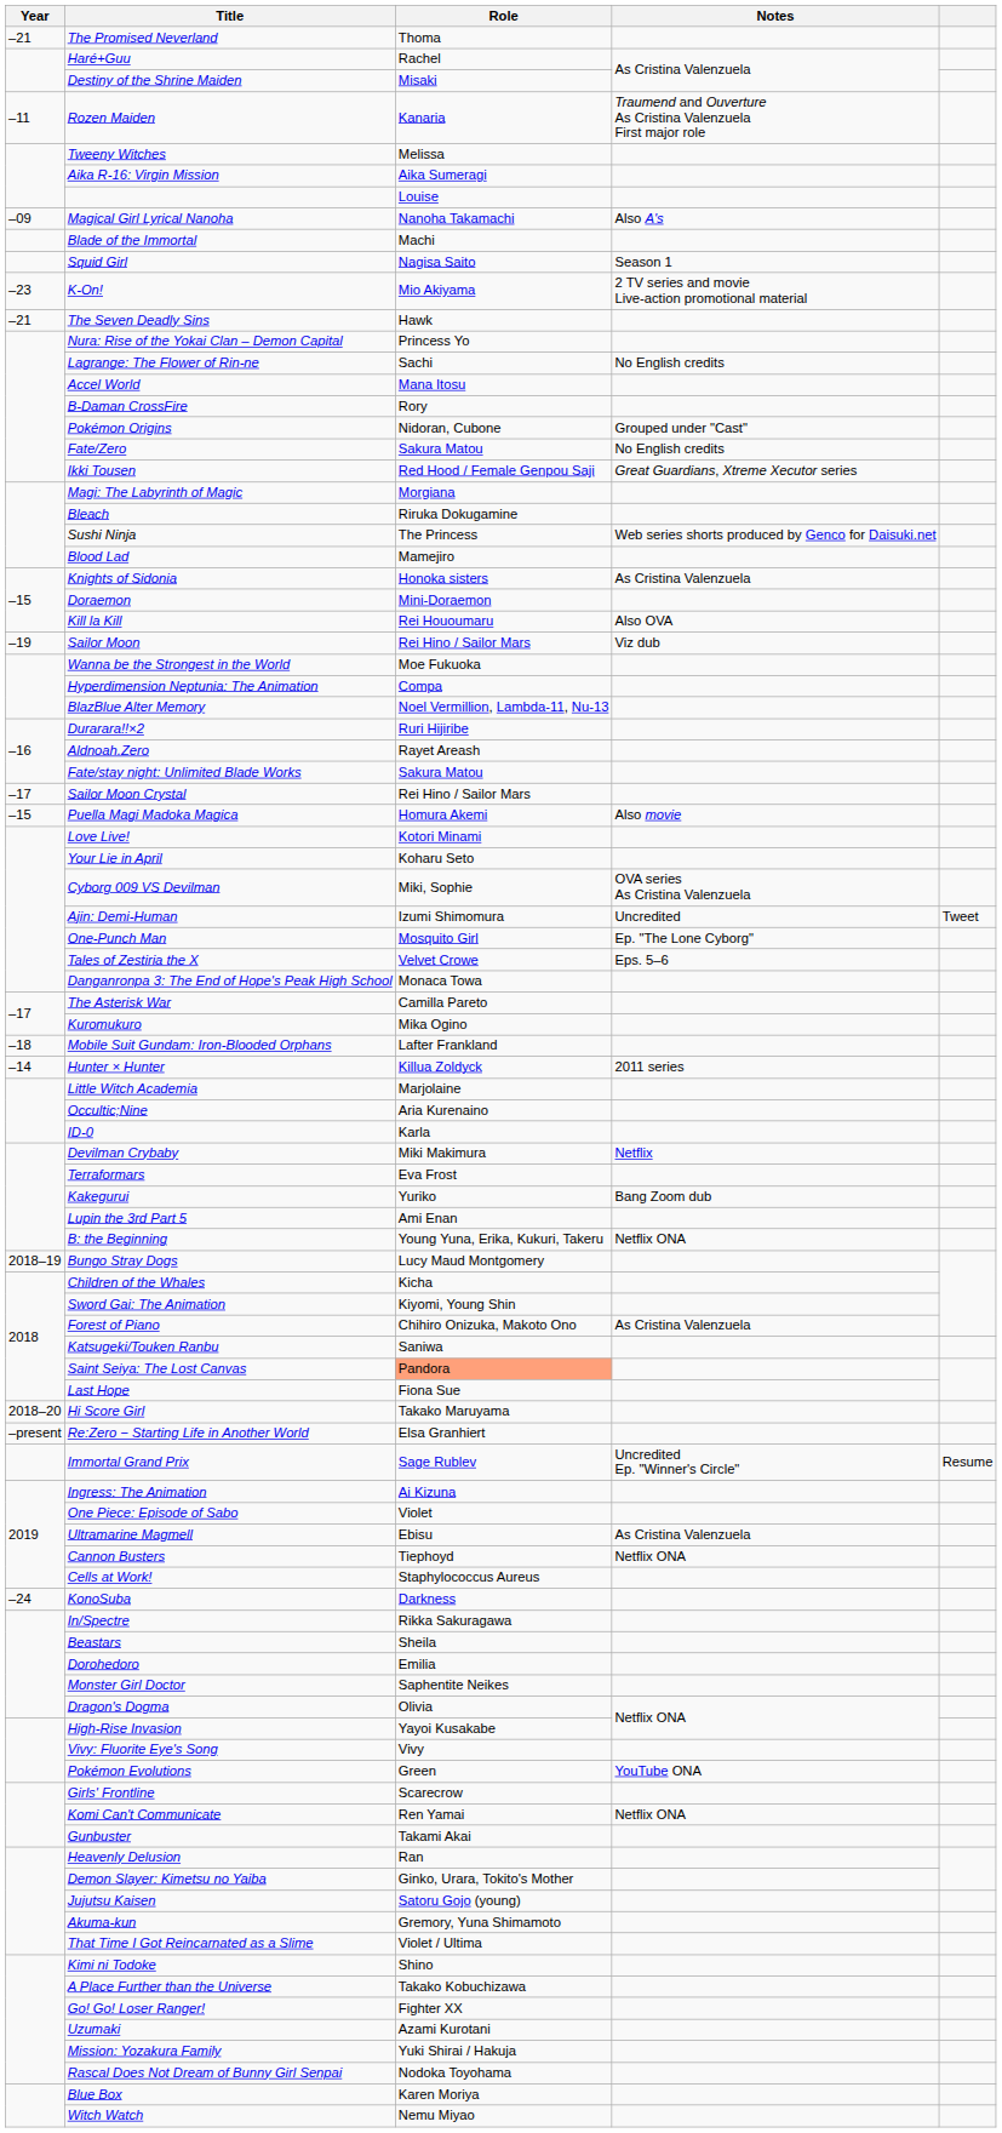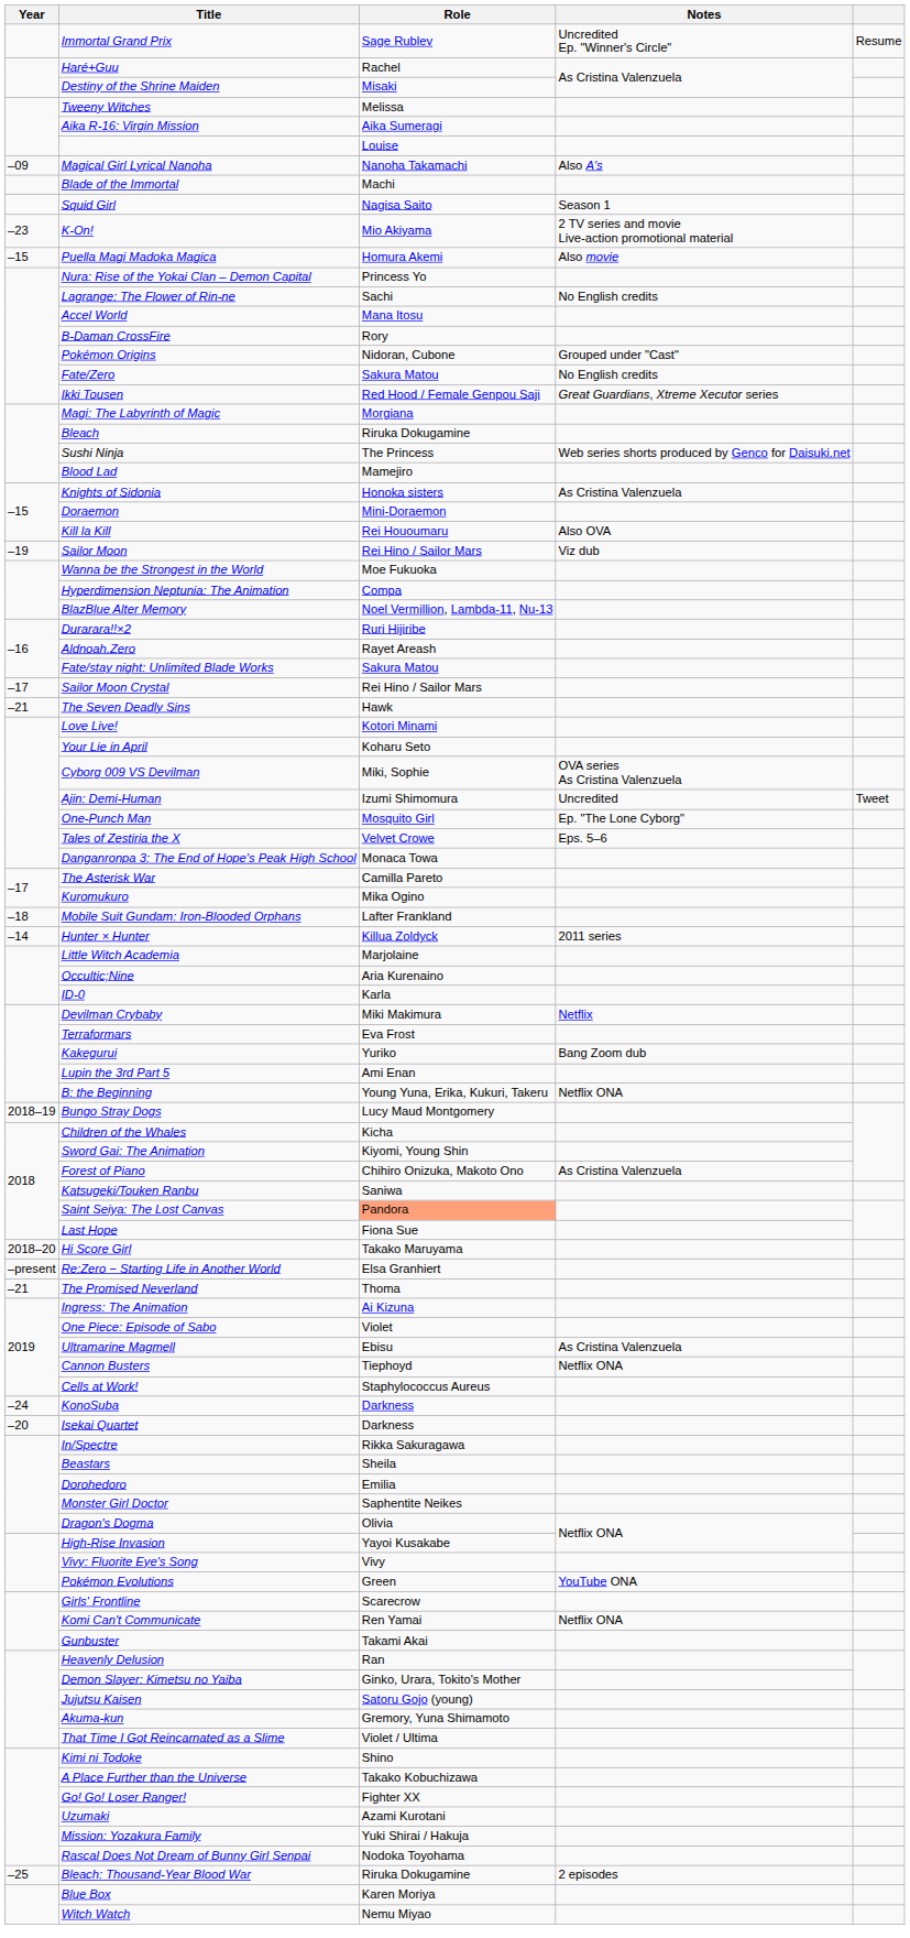 <table class="wikitable sortable plainrowheaders">
 <tr>
 <th>Year </th>
 <th>Title</th>
 <th>Role </th>
 <th class="unsortable">Notes</th>
 <th class="unsortable"></th>
 </tr>
 <tr>
-<td>–21</td>
-<td><em><a href='#'>The Promised Neverland</a></em></td>
-<td>Thoma</td>
 <td></td>
-<td></td>
+<td><em><a href='#'>Immortal Grand Prix</a></em></td>
+<td><a href='#'>Sage Rublev</a> </td>
+<td>Uncredited<br>Ep. "Winner's Circle"</td>
+<td>Resume</td>
 </tr>
 <tr>
 <td rowspan="2"></td>
 <td><em><a href='#'>Haré+Guu</a></em></td>
 <td>Rachel</td>
 <td rowspan="2">As Cristina Valenzuela</td>
 <td></td>
 </tr>
 <tr>
 <td><em><a href='#'>Destiny of the Shrine Maiden</a></em></td>
 <td><a href='#'>Misaki</a></td>
-<td></td>
-</tr>
-<tr>
-<td>–11</td>
-<td><em><a href='#'>Rozen Maiden</a></em></td>
-<td><a href='#'>Kanaria</a></td>
-<td><em>Traumend</em> and <em>Ouverture</em><br>As Cristina Valenzuela <br>First major role</td>
 <td></td>
 </tr>
 <tr>
 <td rowspan="3"></td>
 <td><em><a href='#'>Tweeny Witches</a></em></td>
 <td>Melissa</td>
 <td></td>
 <td></td>
 </tr>
 <tr>
 <td><em><a href='#'>Aika R-16: Virgin Mission</a></em></td>
 <td><a href='#'>Aika Sumeragi</a></td>
 <td></td>
 <td></td>
 </tr>
 <tr>
 <td><em></em></td>
 <td><a href='#'>Louise</a></td>
 <td></td>
 <td></td>
 </tr>
 <tr>
 <td>–09</td>
 <td><em><a href='#'>Magical Girl Lyrical Nanoha</a></em></td>
 <td><a href='#'>Nanoha Takamachi</a></td>
 <td>Also <em><a href='#'>A's</a></em></td>
 <td></td>
 </tr>
 <tr>
 <td></td>
 <td><em><a href='#'>Blade of the Immortal</a></em></td>
 <td>Machi</td>
 <td></td>
 <td></td>
 </tr>
 <tr>
 <td></td>
 <td><em><a href='#'>Squid Girl</a></em></td>
 <td><a href='#'>Nagisa Saito</a></td>
 <td>Season 1</td>
 <td></td>
 </tr>
 <tr>
 <td>–23</td>
 <td><em><a href='#'>K-On!</a></em></td>
 <td><a href='#'>Mio Akiyama</a></td>
 <td>2 TV series and movie<br>Live-action promotional material</td>
 <td></td>
 </tr>
 <tr>
-<td>–21</td>
-<td><em><a href='#'>The Seven Deadly Sins</a></em></td>
-<td>Hawk</td>
-<td></td>
+<td>–15</td>
+<td><em><a href='#'>Puella Magi Madoka Magica</a></em></td>
+<td><a href='#'>Homura Akemi</a></td>
+<td>Also <em><a href='#'>movie</a></em></td>
 <td></td>
 </tr>
 <tr>
 <td rowspan="7"></td>
 <td><em><a href='#'>Nura: Rise of the Yokai Clan – Demon Capital</a></em></td>
 <td>Princess Yo</td>
 <td></td>
 <td></td>
 </tr>
 <tr>
 <td><em><a href='#'>Lagrange: The Flower of Rin-ne</a></em></td>
 <td>Sachi</td>
 <td>No English credits</td>
 <td></td>
 </tr>
 <tr>
 <td><em><a href='#'>Accel World</a></em></td>
 <td><a href='#'>Mana Itosu</a></td>
 <td></td>
 <td></td>
 </tr>
 <tr>
 <td><em><a href='#'>B-Daman CrossFire</a></em></td>
 <td>Rory</td>
 <td></td>
 <td></td>
 </tr>
 <tr>
 <td><em><a href='#'>Pokémon Origins</a></em></td>
 <td>Nidoran, Cubone</td>
 <td>Grouped under "Cast"</td>
 <td></td>
 </tr>
 <tr>
 <td><em><a href='#'>Fate/Zero</a></em></td>
 <td><a href='#'>Sakura Matou</a></td>
 <td>No English credits</td>
 <td></td>
 </tr>
 <tr>
 <td><em><a href='#'>Ikki Tousen</a></em></td>
 <td><a href='#'>Red Hood / Female Genpou Saji</a></td>
 <td><em>Great Guardians</em>, <em>Xtreme Xecutor</em> series</td>
 <td></td>
 </tr>
 <tr>
 <td rowspan="4"></td>
 <td><em><a href='#'>Magi: The Labyrinth of Magic</a></em></td>
 <td><a href='#'>Morgiana</a></td>
 <td></td>
 <td></td>
 </tr>
 <tr>
 <td><em><a href='#'>Bleach</a></em></td>
 <td>Riruka Dokugamine</td>
 <td></td>
 <td></td>
 </tr>
 <tr>
 <td><em>Sushi Ninja</em></td>
 <td>The Princess</td>
 <td>Web series shorts produced by <a href='#'>Genco</a> for <a href='#'>Daisuki.net</a></td>
 <td></td>
 </tr>
 <tr>
 <td><em><a href='#'>Blood Lad</a></em></td>
 <td>Mamejiro</td>
 <td></td>
 <td></td>
 </tr>
 <tr>
 <td rowspan="3">–15</td>
 <td><em><a href='#'>Knights of Sidonia</a></em></td>
 <td><a href='#'>Honoka sisters</a></td>
 <td>As Cristina Valenzuela</td>
 <td></td>
 </tr>
 <tr>
 <td><em><a href='#'>Doraemon</a></em></td>
 <td><a href='#'>Mini-Doraemon</a></td>
 <td></td>
 <td></td>
 </tr>
 <tr>
 <td><em><a href='#'>Kill la Kill</a></em></td>
 <td><a href='#'>Rei Hououmaru</a></td>
 <td>Also OVA</td>
 <td></td>
 </tr>
 <tr>
 <td>–19</td>
 <td><em><a href='#'>Sailor Moon</a></em></td>
 <td><a href='#'>Rei Hino / Sailor Mars</a></td>
 <td>Viz dub</td>
 <td></td>
 </tr>
 <tr>
 <td rowspan="3"></td>
 <td><em><a href='#'>Wanna be the Strongest in the World</a></em></td>
 <td>Moe Fukuoka</td>
 <td></td>
 <td></td>
 </tr>
 <tr>
 <td><em><a href='#'>Hyperdimension Neptunia: The Animation</a></em></td>
 <td><a href='#'>Compa</a></td>
 <td></td>
 <td></td>
 </tr>
 <tr>
 <td><em><a href='#'>BlazBlue Alter Memory</a></em></td>
 <td><a href='#'>Noel Vermillion</a>, <a href='#'>Lambda-11</a>, <a href='#'>Nu-13</a></td>
 <td></td>
 <td></td>
 </tr>
 <tr>
 <td rowspan="3">–16</td>
 <td><em><a href='#'>Durarara!!×2</a></em></td>
 <td><a href='#'>Ruri Hijiribe</a></td>
 <td></td>
 <td></td>
 </tr>
 <tr>
 <td><em><a href='#'>Aldnoah.Zero</a></em></td>
 <td>Rayet Areash</td>
 <td></td>
 <td></td>
 </tr>
 <tr>
 <td><em><a href='#'>Fate/stay night: Unlimited Blade Works</a></em></td>
 <td><a href='#'>Sakura Matou</a></td>
 <td></td>
 <td></td>
 </tr>
 <tr>
 <td>–17</td>
 <td><em><a href='#'>Sailor Moon Crystal</a></em></td>
 <td>Rei Hino / Sailor Mars</td>
 <td></td>
 <td></td>
 </tr>
 <tr>
-<td>–15</td>
-<td><em><a href='#'>Puella Magi Madoka Magica</a></em></td>
-<td><a href='#'>Homura Akemi</a></td>
-<td>Also <em><a href='#'>movie</a></em></td>
+<td>–21</td>
+<td><em><a href='#'>The Seven Deadly Sins</a></em></td>
+<td>Hawk</td>
+<td></td>
 <td></td>
 </tr>
 <tr>
 <td rowspan="7"></td>
 <td><em><a href='#'>Love Live!</a></em></td>
 <td><a href='#'>Kotori Minami</a></td>
 <td></td>
 <td></td>
 </tr>
 <tr>
 <td><em><a href='#'>Your Lie in April</a></em></td>
 <td>Koharu Seto</td>
 <td></td>
 <td></td>
 </tr>
 <tr>
 <td><em><a href='#'>Cyborg 009 VS Devilman</a></em></td>
 <td>Miki, Sophie</td>
 <td>OVA series<br>As Cristina Valenzuela</td>
 <td></td>
 </tr>
 <tr>
 <td><em><a href='#'>Ajin: Demi-Human</a></em></td>
 <td>Izumi Shimomura</td>
 <td>Uncredited</td>
 <td> Tweet</td>
 </tr>
 <tr>
 <td><em><a href='#'>One-Punch Man</a></em></td>
 <td><a href='#'>Mosquito Girl</a></td>
 <td>Ep. "The Lone Cyborg"</td>
 <td></td>
 </tr>
 <tr>
 <td><em><a href='#'>Tales of Zestiria the X</a></em></td>
 <td><a href='#'>Velvet Crowe</a></td>
 <td>Eps. 5–6</td>
 <td></td>
 </tr>
 <tr>
 <td><em><a href='#'>Danganronpa 3: The End of Hope's Peak High School</a></em></td>
 <td>Monaca Towa</td>
 <td></td>
 <td></td>
 </tr>
 <tr>
 <td rowspan="2">–17</td>
 <td><em><a href='#'>The Asterisk War</a></em></td>
 <td>Camilla Pareto</td>
 <td></td>
 <td></td>
 </tr>
 <tr>
 <td><em><a href='#'>Kuromukuro</a></em></td>
 <td>Mika Ogino</td>
 <td></td>
 <td></td>
 </tr>
 <tr>
 <td>–18</td>
 <td><em><a href='#'>Mobile Suit Gundam: Iron-Blooded Orphans</a></em></td>
 <td>Lafter Frankland</td>
 <td></td>
 <td></td>
 </tr>
 <tr>
 <td>–14</td>
 <td><em><a href='#'>Hunter × Hunter</a></em></td>
 <td><a href='#'>Killua Zoldyck</a></td>
 <td>2011 series</td>
 <td></td>
 </tr>
 <tr>
 <td rowspan="3"></td>
 <td><em><a href='#'>Little Witch Academia</a></em></td>
 <td>Marjolaine</td>
 <td></td>
 <td></td>
 </tr>
 <tr>
 <td><em><a href='#'>Occultic;Nine</a></em></td>
 <td>Aria Kurenaino</td>
 <td></td>
 <td></td>
 </tr>
 <tr>
 <td><em><a href='#'>ID-0</a></em></td>
 <td>Karla</td>
 <td></td>
 <td></td>
 </tr>
 <tr>
 <td rowspan="5"></td>
 <td><em><a href='#'>Devilman Crybaby</a></em></td>
 <td>Miki Makimura</td>
 <td><a href='#'>Netflix</a> </td>
 <td></td>
 </tr>
 <tr>
 <td><em><a href='#'>Terraformars</a></em></td>
 <td>Eva Frost</td>
 <td> </td>
 <td></td>
 </tr>
 <tr>
 <td><em><a href='#'>Kakegurui</a></em></td>
 <td>Yuriko</td>
 <td>Bang Zoom dub</td>
 <td></td>
 </tr>
 <tr>
 <td><em><a href='#'>Lupin the 3rd Part 5</a></em></td>
 <td>Ami Enan</td>
 <td></td>
 <td></td>
 </tr>
 <tr>
 <td><em><a href='#'>B: the Beginning</a></em></td>
 <td>Young Yuna, Erika, Kukuri, Takeru</td>
 <td>Netflix ONA</td>
 <td></td>
 </tr>
 <tr>
 <td>2018–19</td>
 <td><em><a href='#'>Bungo Stray Dogs</a></em></td>
 <td>Lucy Maud Montgomery</td>
 <td></td>
 <td rowspan="4"></td>
 </tr>
 <tr>
 <td rowspan="6">2018</td>
 <td><em><a href='#'>Children of the Whales</a></em></td>
 <td>Kicha</td>
 <td></td>
 </tr>
 <tr>
 <td><em><a href='#'>Sword Gai: The Animation</a></em></td>
 <td>Kiyomi, Young Shin</td>
 <td></td>
 </tr>
 <tr>
 <td><em><a href='#'>Forest of Piano</a></em></td>
 <td>Chihiro Onizuka, Makoto Ono</td>
 <td>As Cristina Valenzuela</td>
 </tr>
 <tr>
 <td><em><a href='#'>Katsugeki/Touken Ranbu</a></em></td>
 <td>Saniwa</td>
 <td></td>
 <td></td>
 </tr>
 <tr>
 <td><em><a href='#'>Saint Seiya: The Lost Canvas</a></em></td>
 <td style="background: lightsalmon;">Pandora</td>
 <td></td>
 <td rowspan="2"></td>
 </tr>
 <tr>
 <td><em><a href='#'>Last Hope</a></em></td>
 <td>Fiona Sue</td>
 <td></td>
 </tr>
 <tr>
 <td>2018–20</td>
 <td><em><a href='#'>Hi Score Girl</a></em></td>
 <td>Takako Maruyama</td>
 <td></td>
 <td></td>
 </tr>
 <tr>
 <td>–present</td>
 <td><em><a href='#'>Re:Zero − Starting Life in Another World</a></em></td>
 <td>Elsa Granhiert</td>
 <td></td>
 <td></td>
 </tr>
 <tr>
+<td>–21</td>
+<td><em><a href='#'>The Promised Neverland</a></em></td>
+<td>Thoma</td>
 <td></td>
-<td><em><a href='#'>Immortal Grand Prix</a></em></td>
-<td><a href='#'>Sage Rublev</a> </td>
-<td>Uncredited<br>Ep. "Winner's Circle"</td>
-<td>Resume</td>
+<td></td>
 </tr>
 <tr>
 <td rowspan="5">2019</td>
 <td><em><a href='#'>Ingress: The Animation</a></em></td>
 <td><a href='#'>Ai Kizuna</a></td>
 <td></td>
 <td></td>
 </tr>
 <tr>
 <td><em><a href='#'>One Piece: Episode of Sabo</a></em></td>
 <td>Violet</td>
 <td></td>
 <td></td>
 </tr>
 <tr>
 <td><em><a href='#'>Ultramarine Magmell</a></em></td>
 <td>Ebisu</td>
 <td>As Cristina Valenzuela</td>
 <td></td>
 </tr>
 <tr>
 <td><em><a href='#'>Cannon Busters</a></em></td>
 <td>Tiephoyd</td>
 <td>Netflix ONA</td>
 <td></td>
 </tr>
 <tr>
 <td><em><a href='#'>Cells at Work!</a></em></td>
 <td>Staphylococcus Aureus</td>
 <td></td>
 <td></td>
 </tr>
 <tr>
 <td>–24</td>
 <td><em><a href='#'>KonoSuba</a></em></td>
 <td><a href='#'>Darkness</a></td>
+<td></td>
+<td></td>
+</tr>
+<tr>
+<td>–20</td>
+<td><em><a href='#'>Isekai Quartet</a></em></td>
+<td>Darkness</td>
 <td></td>
 <td></td>
 </tr>
 <tr>
 <td rowspan="5"></td>
 <td><em><a href='#'>In/Spectre</a></em></td>
 <td>Rikka Sakuragawa</td>
 <td></td>
 <td></td>
 </tr>
 <tr>
 <td><em><a href='#'>Beastars</a></em></td>
 <td>Sheila</td>
 <td></td>
 <td></td>
 </tr>
 <tr>
 <td><em><a href='#'>Dorohedoro</a></em></td>
 <td>Emilia</td>
 <td></td>
 <td></td>
 </tr>
 <tr>
 <td><em><a href='#'>Monster Girl Doctor</a></em></td>
 <td>Saphentite Neikes</td>
 <td></td>
 <td></td>
 </tr>
 <tr>
 <td><em><a href='#'>Dragon's Dogma</a></em></td>
 <td>Olivia</td>
 <td rowspan="2">Netflix ONA</td>
 <td></td>
 </tr>
 <tr>
 <td rowspan="3"></td>
 <td><em><a href='#'>High-Rise Invasion</a></em></td>
 <td>Yayoi Kusakabe</td>
 <td></td>
 </tr>
 <tr>
 <td><em><a href='#'>Vivy: Fluorite Eye's Song</a></em></td>
 <td>Vivy</td>
 <td></td>
 <td></td>
 </tr>
 <tr>
 <td><em><a href='#'>Pokémon Evolutions</a></em></td>
 <td>Green</td>
 <td><a href='#'>YouTube</a> ONA</td>
 <td></td>
 </tr>
 <tr>
 <td rowspan="3"></td>
 <td><em><a href='#'>Girls' Frontline</a></em></td>
 <td>Scarecrow</td>
 <td></td>
 <td></td>
 </tr>
 <tr>
 <td><em><a href='#'>Komi Can't Communicate</a></em></td>
 <td>Ren Yamai</td>
 <td>Netflix ONA</td>
 <td></td>
 </tr>
 <tr>
 <td><em><a href='#'>Gunbuster</a></em></td>
 <td>Takami Akai</td>
 <td></td>
 <td></td>
 </tr>
 <tr>
 <td rowspan="5"></td>
 <td><em><a href='#'>Heavenly Delusion</a></em></td>
 <td>Ran</td>
 <td></td>
 <td rowspan="2"></td>
 </tr>
 <tr>
 <td><em><a href='#'>Demon Slayer: Kimetsu no Yaiba</a></em></td>
 <td>Ginko, Urara, Tokito's Mother</td>
 <td></td>
 </tr>
 <tr>
 <td><em><a href='#'>Jujutsu Kaisen</a></em></td>
 <td><a href='#'>Satoru Gojo</a> (young)</td>
 <td></td>
 <td></td>
 </tr>
 <tr>
 <td><em><a href='#'>Akuma-kun</a></em></td>
 <td>Gremory, Yuna Shimamoto</td>
 <td></td>
 <td></td>
 </tr>
 <tr>
 <td><em><a href='#'>That Time I Got Reincarnated as a Slime</a></em></td>
 <td>Violet / Ultima</td>
 <td></td>
 <td></td>
 </tr>
 <tr>
 <td rowspan="6"></td>
 <td><em><a href='#'>Kimi ni Todoke</a></em></td>
 <td>Shino</td>
 <td></td>
 <td></td>
 </tr>
 <tr>
 <td><em><a href='#'>A Place Further than the Universe</a></em></td>
 <td>Takako Kobuchizawa</td>
 <td></td>
 <td></td>
 </tr>
 <tr>
 <td><em><a href='#'>Go! Go! Loser Ranger!</a></em></td>
 <td>Fighter XX</td>
 <td></td>
 <td></td>
 </tr>
 <tr>
 <td><em><a href='#'>Uzumaki</a></em></td>
 <td>Azami Kurotani</td>
 <td></td>
 <td></td>
 </tr>
 <tr>
 <td><em><a href='#'>Mission: Yozakura Family</a></em></td>
 <td>Yuki Shirai / Hakuja</td>
 <td></td>
 <td></td>
 </tr>
 <tr>
 <td><em><a href='#'>Rascal Does Not Dream of Bunny Girl Senpai</a></em></td>
 <td>Nodoka Toyohama</td>
 <td></td>
 <td></td>
 </tr>
 <tr>
+<td>–25</td>
+<td><em><a href='#'>Bleach: Thousand-Year Blood War</a></em></td>
+<td>Riruka Dokugamine</td>
+<td>2 episodes</td>
+<td></td>
+</tr>
+<tr>
 <td rowspan="2"></td>
 <td><em><a href='#'>Blue Box</a></em></td>
 <td>Karen Moriya</td>
 <td></td>
 <td></td>
 </tr>
 <tr>
 <td><em><a href='#'>Witch Watch</a></em></td>
 <td>Nemu Miyao</td>
 <td></td>
 <td></td>
 </tr>
 </table>
